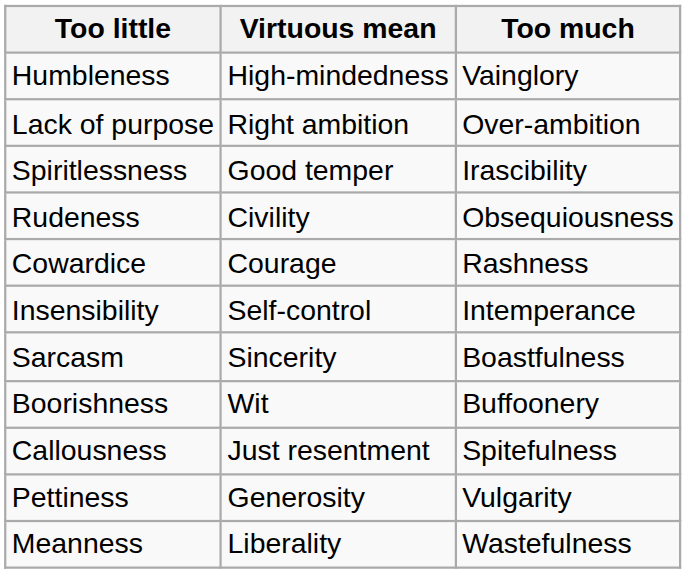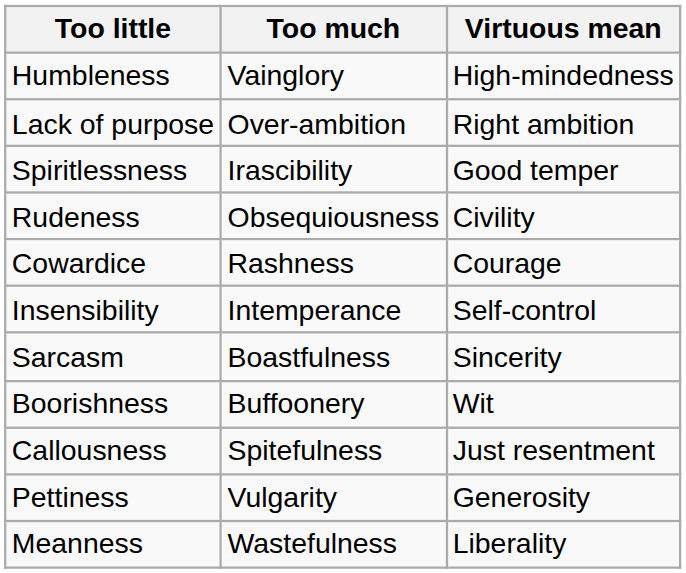 <table class="wikitable floatright" align=right style="font-size: 80%;">
 <tr>
 <th>Too little</th>
+<th>Too much</th>
 <th>Virtuous mean</th>
-<th>Too much</th>
 </tr>
 <tr>
 <td>Humbleness</td>
+<td>Vainglory</td>
 <td>High-mindedness</td>
-<td>Vainglory</td>
 </tr>
 <tr>
 <td>Lack of purpose</td>
+<td>Over-ambition</td>
 <td>Right ambition</td>
-<td>Over-ambition</td>
 </tr>
 <tr>
 <td>Spiritlessness</td>
+<td>Irascibility</td>
 <td>Good temper</td>
-<td>Irascibility</td>
 </tr>
 <tr>
 <td>Rudeness</td>
+<td>Obsequiousness</td>
 <td>Civility</td>
-<td>Obsequiousness</td>
 </tr>
 <tr>
 <td>Cowardice</td>
+<td>Rashness</td>
 <td>Courage</td>
-<td>Rashness</td>
 </tr>
 <tr>
 <td>Insensibility</td>
+<td>Intemperance</td>
 <td>Self-control</td>
-<td>Intemperance</td>
 </tr>
 <tr>
 <td>Sarcasm</td>
+<td>Boastfulness</td>
 <td>Sincerity</td>
-<td>Boastfulness</td>
 </tr>
 <tr>
 <td>Boorishness</td>
+<td>Buffoonery</td>
 <td>Wit</td>
-<td>Buffoonery</td>
 </tr>
 <tr>
 <td>Callousness</td>
+<td>Spitefulness</td>
 <td>Just resentment</td>
-<td>Spitefulness</td>
 </tr>
 <tr>
 <td>Pettiness</td>
+<td>Vulgarity</td>
 <td>Generosity</td>
-<td>Vulgarity</td>
 </tr>
 <tr>
 <td>Meanness</td>
+<td>Wastefulness</td>
 <td>Liberality</td>
-<td>Wastefulness</td>
 </tr>
 </table>
